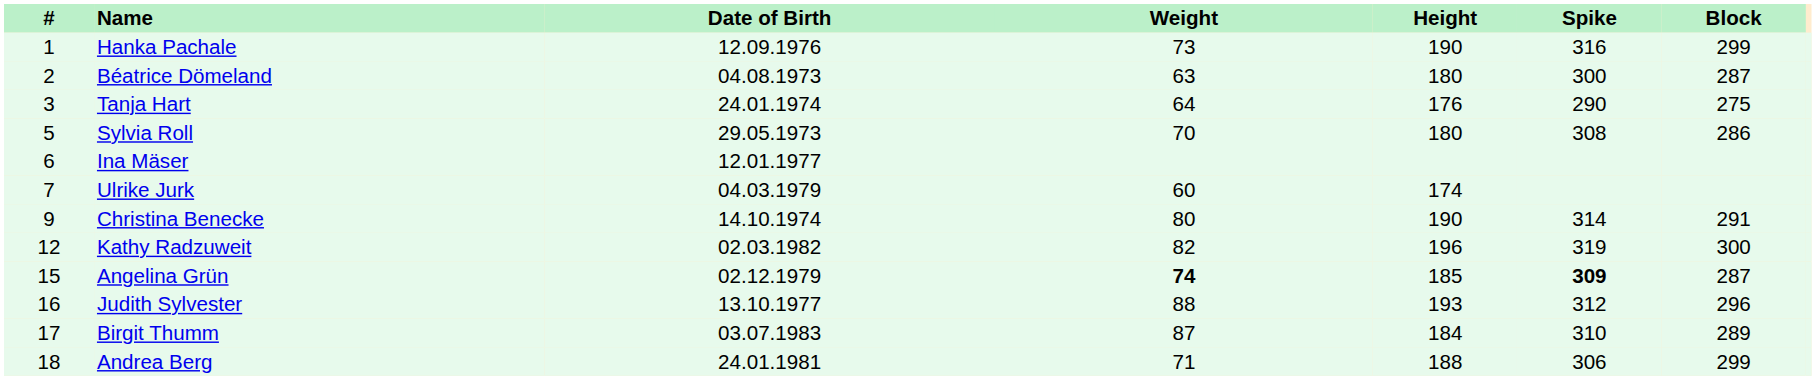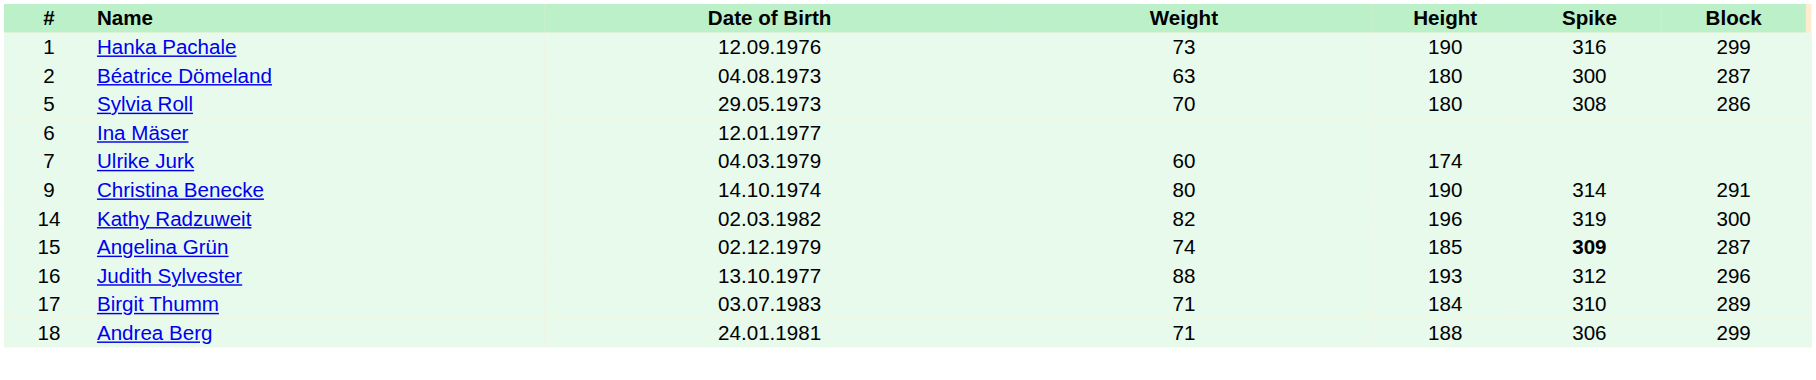 <table border=0 cellpadding=2 cellspacing=0  |- bgcolor=#FFECCE style="text-align:center; font-size:90%;" width=100%>
 <tr bgcolor=#BBF0C9>
 <th width=5%>#</th>
 <th width=25% align=left>Name</th>
 <th width=25%>Date of Birth</th>
 <th width=21%>Weight</th>
 <th width=8%>Height</th>
 <th width=8%>Spike</th>
 <th width=8%>Block</th>
 </tr>
 <tr bgcolor=#E7FAEC>
 <td>1</td>
 <td align=left><a href='#'>Hanka Pachale</a></td>
 <td>12.09.1976</td>
 <td>73</td>
 <td>190</td>
 <td>316</td>
 <td>299</td>
 <td></td>
 </tr>
 <tr bgcolor=#E7FAEC>
 <td>2</td>
 <td align=left><a href='#'>Béatrice Dömeland</a></td>
 <td>04.08.1973</td>
 <td>63</td>
 <td>180</td>
 <td>300</td>
 <td>287</td>
-<td></td>
-</tr>
-<tr bgcolor=#E7FAEC>
-<td>3</td>
-<td align=left><a href='#'>Tanja Hart</a></td>
-<td>24.01.1974</td>
-<td>64</td>
-<td>176</td>
-<td>290</td>
-<td>275</td>
 <td></td>
 </tr>
 <tr bgcolor=#E7FAEC>
 <td>5</td>
 <td align=left><a href='#'>Sylvia Roll</a></td>
 <td>29.05.1973</td>
 <td>70</td>
 <td>180</td>
 <td>308</td>
 <td>286</td>
 <td></td>
 </tr>
 <tr bgcolor=#E7FAEC>
 <td>6</td>
 <td align=left><a href='#'>Ina Mäser</a></td>
 <td>12.01.1977</td>
 <td></td>
 <td></td>
 <td></td>
 <td></td>
 <td></td>
 </tr>
 <tr bgcolor=#E7FAEC>
 <td>7</td>
 <td align=left><a href='#'>Ulrike Jurk</a></td>
 <td>04.03.1979</td>
 <td>60</td>
 <td>174</td>
 <td></td>
 <td></td>
 <td></td>
 </tr>
 <tr bgcolor=#E7FAEC>
 <td>9</td>
 <td align=left><a href='#'>Christina Benecke</a></td>
 <td>14.10.1974</td>
 <td>80</td>
 <td>190</td>
 <td>314</td>
 <td>291</td>
 <td></td>
 </tr>
 <tr bgcolor=#E7FAEC>
-<td>12</td>
+<td>14</td>
 <td align=left><a href='#'>Kathy Radzuweit</a></td>
 <td>02.03.1982</td>
 <td>82</td>
 <td>196</td>
 <td>319</td>
 <td>300</td>
 <td></td>
 </tr>
 <tr bgcolor=#E7FAEC>
 <td>15</td>
 <td align=left><a href='#'>Angelina Grün</a></td>
 <td>02.12.1979</td>
-<td><strong>74</strong></td>
+<td>74</td>
 <td>185</td>
 <td><strong>309</strong></td>
 <td>287</td>
 <td></td>
 </tr>
 <tr bgcolor=#E7FAEC>
 <td>16</td>
 <td align=left><a href='#'>Judith Sylvester</a></td>
 <td>13.10.1977</td>
 <td>88</td>
 <td>193</td>
 <td>312</td>
 <td>296</td>
 <td></td>
 </tr>
 <tr bgcolor=#E7FAEC>
 <td>17</td>
 <td align=left><a href='#'>Birgit Thumm</a></td>
 <td>03.07.1983</td>
-<td>87</td>
+<td>71</td>
 <td>184</td>
 <td>310</td>
 <td>289</td>
 <td></td>
 </tr>
 <tr bgcolor=#E7FAEC>
 <td>18</td>
 <td align=left><a href='#'>Andrea Berg</a></td>
 <td>24.01.1981</td>
 <td>71</td>
 <td>188</td>
 <td>306</td>
 <td>299</td>
 <td></td>
 </tr>
 </table>
